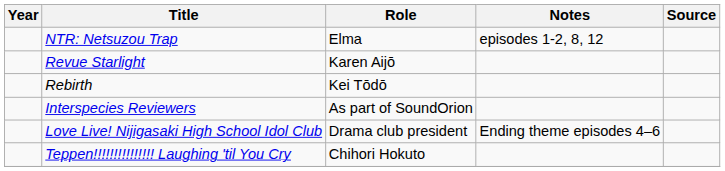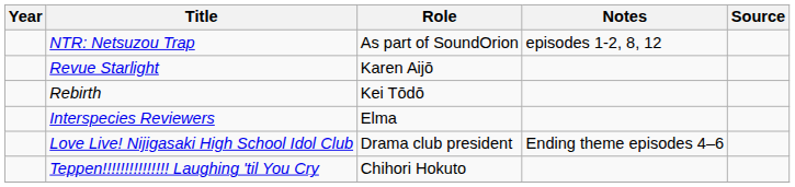 <table class="wikitable sortable plainrowheaders">
 <tr>
 <th>Year</th>
 <th>Title</th>
 <th>Role</th>
 <th class="unsortable">Notes</th>
 <th class="unsortable">Source</th>
 </tr>
 <tr>
 <td></td>
 <td><em><a href='#'>NTR: Netsuzou Trap</a></em></td>
-<td>Elma</td>
+<td>As part of SoundOrion</td>
 <td>episodes 1-2, 8, 12</td>
 <td></td>
 </tr>
 <tr>
 <td></td>
 <td><em><a href='#'>Revue Starlight</a></em></td>
 <td>Karen Aijō</td>
 <td></td>
 <td></td>
 </tr>
 <tr>
 <td></td>
 <td><em>Rebirth</em></td>
 <td>Kei Tōdō</td>
 <td></td>
 <td></td>
 </tr>
 <tr>
 <td></td>
 <td><em><a href='#'>Interspecies Reviewers</a></em></td>
-<td>As part of SoundOrion</td>
+<td>Elma</td>
 <td></td>
 <td></td>
 </tr>
 <tr>
 <td></td>
 <td><em><a href='#'>Love Live! Nijigasaki High School Idol Club</a></em></td>
 <td>Drama club president</td>
 <td>Ending theme episodes 4–6</td>
 <td></td>
 </tr>
 <tr>
 <td></td>
 <td><em><a href='#'>Teppen!!!!!!!!!!!!!!! Laughing 'til You Cry</a></em></td>
 <td>Chihori Hokuto</td>
 <td></td>
 <td></td>
 </tr>
 <tr>
 </tr>
 </table>
